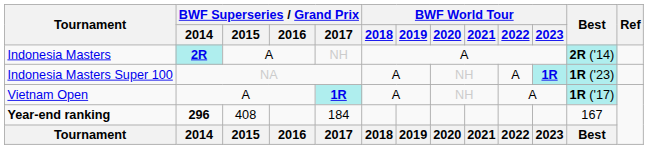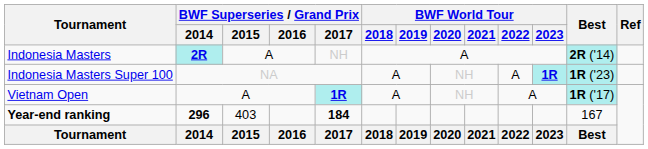 <table class="wikitable" style="font-size: 90%; text-align:center">
 <tr>
 <th rowspan="2">Tournament</th>
 <th colspan="4"><strong><a href='#'>BWF Superseries</a> / <a href='#'>Grand Prix</a></strong></th>
 <th colspan="6"><strong><a href='#'>BWF World Tour</a></strong></th>
 <th rowspan="2">Best</th>
 <th rowspan="2">Ref</th>
 </tr>
 <tr>
 <th>2014</th>
 <th>2015</th>
 <th>2016</th>
 <th>2017</th>
 <th><a href='#'>2018</a></th>
 <th><a href='#'>2019</a></th>
 <th><a href='#'>2020</a></th>
 <th><a href='#'>2021</a></th>
 <th><a href='#'>2022</a></th>
 <th><a href='#'>2023</a></th>
 </tr>
 <tr>
 <td align=left><a href='#'>Indonesia Masters</a></td>
 <td bgcolor=AFEEEE><strong><a href='#'>2R</a></strong></td>
 <td colspan="2">A</td>
 <td style=color:#ccc>NH</td>
 <td colspan="6">A</td>
 <td bgcolor=AFEEEE><strong>2R</strong> ('14)</td>
 </tr>
 <tr>
 <td align=left><a href='#'>Indonesia Masters Super 100</a></td>
 <td colspan="4" style=color:#ccc>NA</td>
 <td colspan="2">A</td>
 <td colspan="2" style=color:#ccc>NH</td>
 <td>A</td>
 <td bgcolor=AFEEEE><strong><a href='#'>1R</a></strong></td>
 <td bgcolor=AFEEEE><strong>1R</strong> ('23)</td>
 <td></td>
 </tr>
 <tr>
 <td align=left><a href='#'>Vietnam Open</a></td>
 <td colspan="3">A</td>
 <td bgcolor=AFEEEE><strong><a href='#'>1R</a></strong></td>
 <td colspan="2">A</td>
 <td colspan="2" style=color:#ccc>NH</td>
 <td colspan="2">A</td>
 <td bgcolor=AFEEEE><strong>1R</strong> ('17)</td>
 </tr>
 <tr>
 <td align=left><strong>Year-end ranking</strong></td>
 <td><strong>296</strong></td>
-<td>408</td>
+<td>403</td>
 <td></td>
-<td>184</td>
+<td><strong>184</strong></td>
 <td></td>
 <td></td>
 <td></td>
 <td></td>
 <td></td>
 <td></td>
 <td>167</td>
 </tr>
 <tr>
 <th>Tournament</th>
 <th>2014</th>
 <th>2015</th>
 <th>2016</th>
 <th>2017</th>
 <th>2018</th>
 <th>2019</th>
 <th>2020</th>
 <th>2021</th>
 <th>2022</th>
 <th>2023</th>
 <th>Best</th>
 </tr>
 </table>
